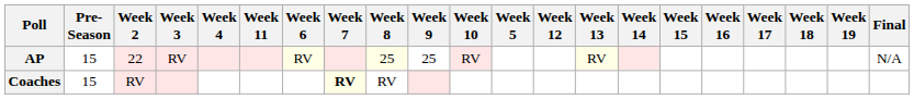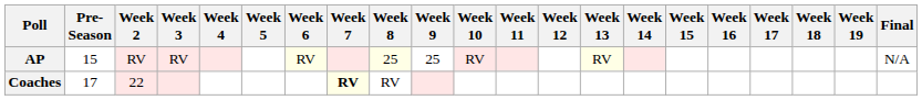 <table class="wikitable" style="white-space:nowrap;font-size:90%">
 <tr>
 <th>Poll</th>
 <th>Pre-<br>Season</th>
 <th>Week<br>2</th>
 <th>Week<br>3</th>
 <th>Week<br>4</th>
-<th>Week<br>11</th>
+<th>Week<br>5</th>
 <th>Week<br>6</th>
 <th>Week<br>7</th>
 <th>Week<br>8</th>
 <th>Week<br>9</th>
 <th>Week<br>10</th>
-<th>Week<br>5</th>
+<th>Week<br>11</th>
 <th>Week<br>12</th>
 <th>Week<br>13</th>
 <th>Week<br>14</th>
 <th>Week<br>15</th>
 <th>Week<br>16</th>
 <th>Week<br>17</th>
 <th>Week<br>18</th>
 <th>Week<br>19</th>
 <th>Final</th>
 </tr>
 <tr style="text-align:center;">
 <th>AP</th>
 <td style="background:#FFFFFF;">15</td>
-<td style="background:#FFE6E6;">22</td>
+<td style="background:#FFE6E6;">RV</td>
 <td style="background:#FFE6E6;">RV</td>
 <td style="background:#FFE6E6;"></td>
-<td style="background:#FFE6E6;"></td>
+<td style="background:#FFFFFF;"></td>
 <td style="background:#FFFFE6;">RV</td>
 <td style="background:#FFE6E6;"></td>
 <td style="background:#FFFFE6;">25</td>
 <td style="background:#FFFFFF;">25</td>
 <td style="background:#FFE6E6;">RV</td>
-<td style="background:#FFFFFF;"></td>
+<td style="background:#FFE6E6;"></td>
 <td style="background:#FFFFFF;"></td>
 <td style="background:#FFFFE6;">RV</td>
 <td style="background:#FFE6E6;"></td>
 <td style="background:#FFFFFF;"></td>
 <td style="background:#FFFFFF;"></td>
 <td style="background:#FFFFFF;"></td>
 <td style="background:#FFFFFF;"></td>
 <td style="background:#FFFFFF;"></td>
 <td style="background:#FFFFFF;">N/A</td>
 </tr>
 <tr style="text-align:center;">
 <th>Coaches</th>
-<td style="background:#FFFFFF;">15</td>
-<td style="background:#FFE6E6;">RV</td>
+<td style="background:#FFFFFF;">17</td>
+<td style="background:#FFE6E6;">22</td>
 <td style="background:#FFE6E6;"></td>
 <td style="background:#FFFFFF;"></td>
 <td style="background:#FFFFFF;"></td>
 <td style="background:#FFFFFF;"></td>
 <td style="background:#FFFFE6;"><strong>RV</strong></td>
 <td style="background:#FFFFFF;">RV</td>
 <td style="background:#FFE6E6;"></td>
 <td style="background:#FFFFFF;"></td>
 <td style="background:#FFFFFF;"></td>
 <td style="background:#FFFFFF;"></td>
 <td style="background:#FFFFFF;"></td>
 <td style="background:#FFFFFF;"></td>
 <td style="background:#FFFFFF;"></td>
 <td style="background:#FFFFFF;"></td>
 <td style="background:#FFFFFF;"></td>
 <td style="background:#FFFFFF;"></td>
 <td style="background:#FFFFFF;"></td>
 <td style="background:#FFFFFF;"></td>
 </tr>
 </table>
